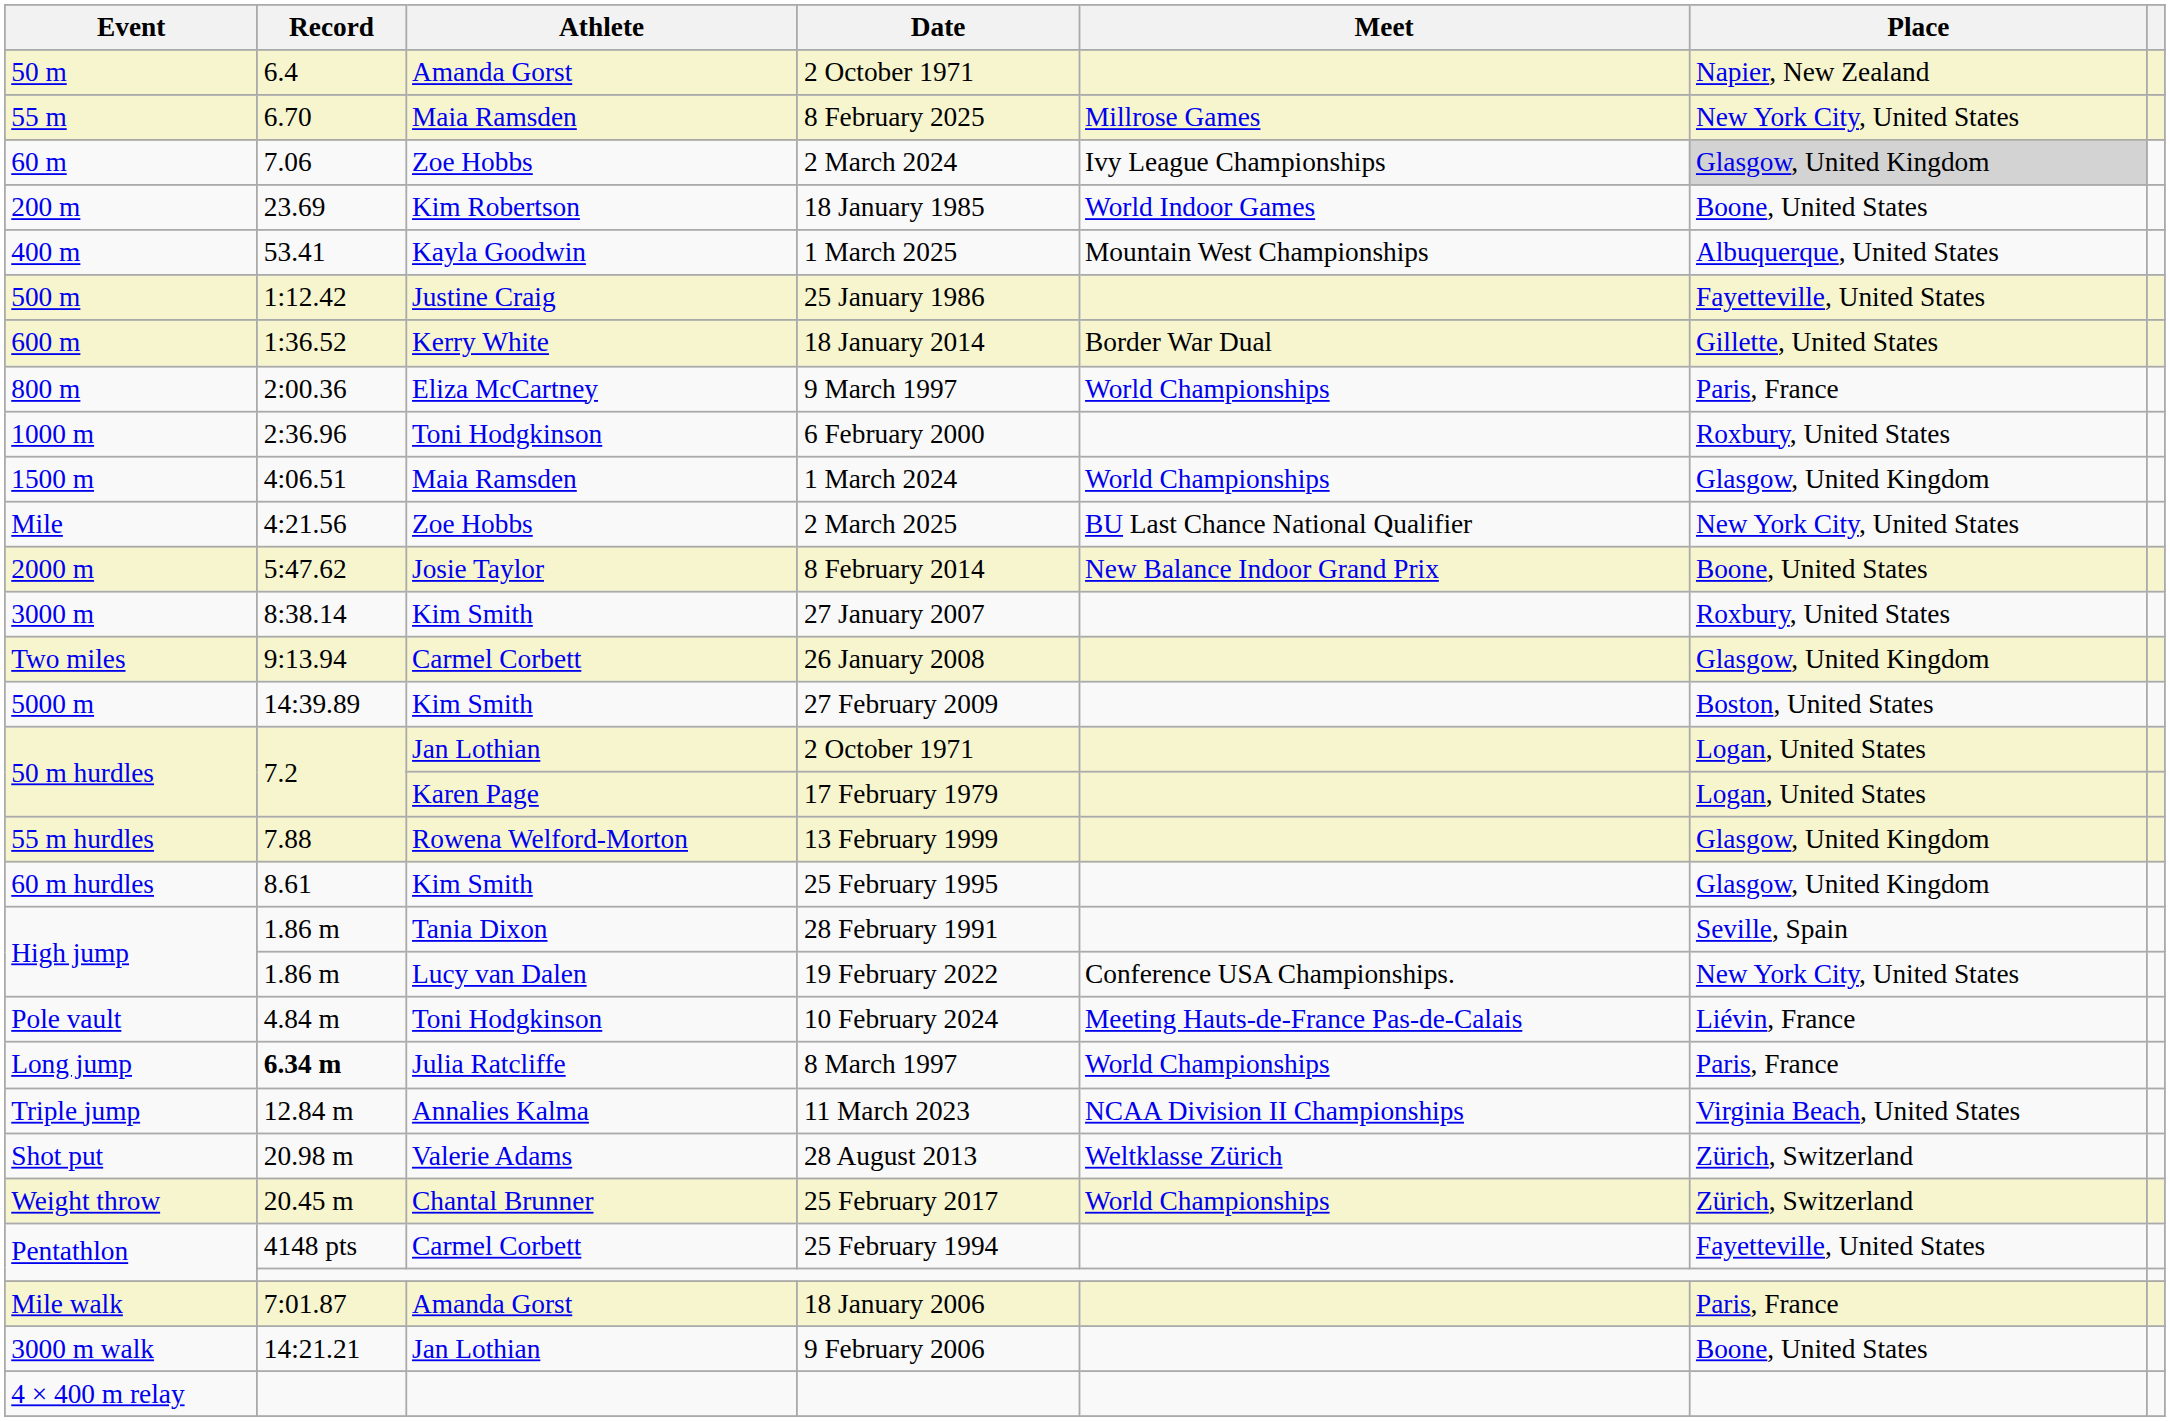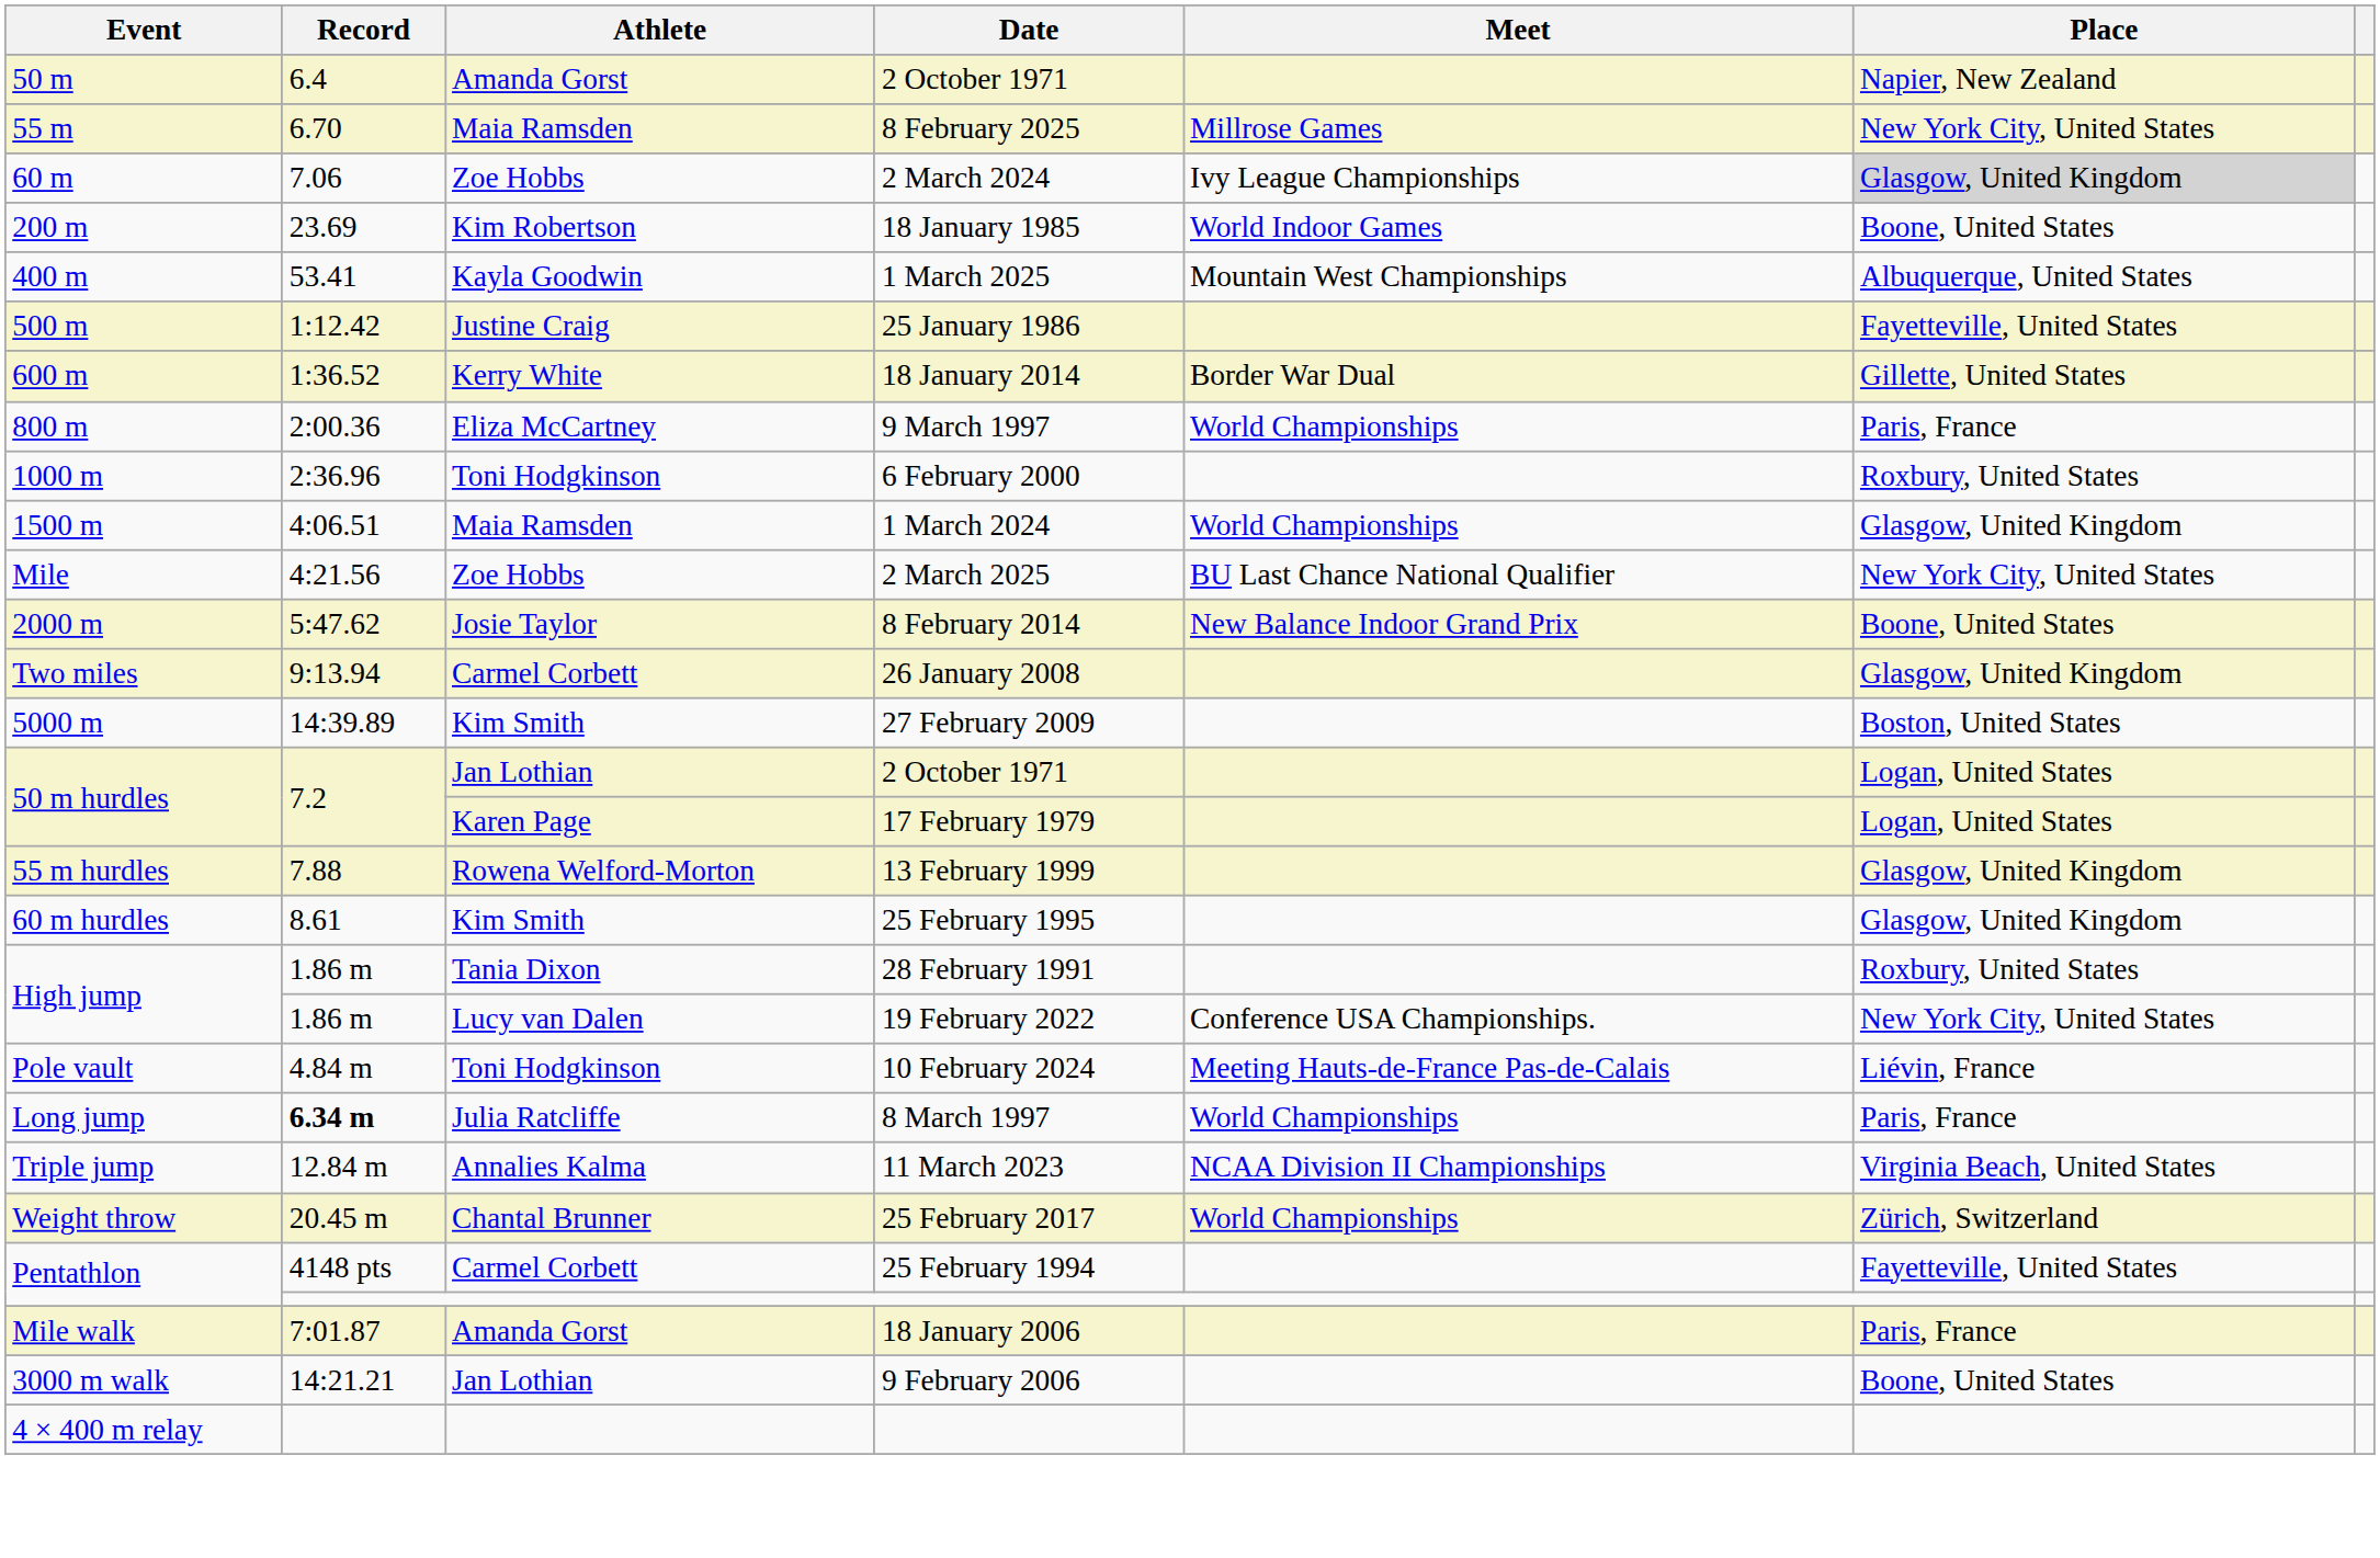 <table class="wikitable" style="font-size:95%; width: 95%;">
 <tr>
 <th>Event</th>
 <th>Record</th>
 <th>Athlete</th>
 <th>Date</th>
 <th>Meet</th>
 <th>Place</th>
 <th></th>
 </tr>
 <tr style="background:#f6F5CE;">
 <td><a href='#'>50 m</a></td>
 <td>6.4 </td>
 <td><a href='#'>Amanda Gorst</a></td>
 <td>2 October 1971</td>
 <td></td>
 <td><a href='#'>Napier</a>, New Zealand</td>
 <td></td>
 </tr>
 <tr style="background:#f6F5CE;">
 <td><a href='#'>55 m</a></td>
 <td>6.70</td>
 <td><a href='#'>Maia Ramsden</a></td>
 <td>8 February 2025</td>
 <td><a href='#'>Millrose Games</a></td>
 <td><a href='#'>New York City</a>, United States</td>
 <td></td>
 </tr>
 <tr>
 <td><a href='#'>60 m</a></td>
 <td>7.06</td>
 <td><a href='#'>Zoe Hobbs</a></td>
 <td>2 March 2024</td>
 <td>Ivy League Championships</td>
 <td style="background: lightgrey;"><a href='#'>Glasgow</a>, United Kingdom</td>
 <td></td>
 </tr>
 <tr>
 <td><a href='#'>200 m</a></td>
 <td>23.69</td>
 <td><a href='#'>Kim Robertson</a></td>
 <td>18 January 1985</td>
 <td><a href='#'>World Indoor Games</a></td>
 <td><a href='#'>Boone</a>, United States</td>
 <td></td>
 </tr>
 <tr>
 <td><a href='#'>400 m</a></td>
 <td>53.41 </td>
 <td><a href='#'>Kayla Goodwin</a></td>
 <td>1 March 2025</td>
 <td>Mountain West Championships</td>
 <td><a href='#'>Albuquerque</a>, United States</td>
 <td></td>
 </tr>
 <tr style="background:#f6F5CE;">
 <td><a href='#'>500 m</a></td>
 <td>1:12.42</td>
 <td><a href='#'>Justine Craig</a></td>
 <td>25 January 1986</td>
 <td></td>
 <td><a href='#'>Fayetteville</a>, United States</td>
 <td></td>
 </tr>
 <tr style="background:#f6F5CE;">
 <td><a href='#'>600 m</a></td>
 <td>1:36.52</td>
 <td><a href='#'>Kerry White</a></td>
 <td>18 January 2014</td>
 <td>Border War Dual</td>
 <td><a href='#'>Gillette</a>, United States</td>
 <td></td>
 </tr>
 <tr>
 <td><a href='#'>800 m</a></td>
 <td>2:00.36</td>
 <td><a href='#'>Eliza McCartney</a></td>
 <td>9 March 1997</td>
 <td><a href='#'>World Championships</a></td>
 <td><a href='#'>Paris</a>, France</td>
 <td></td>
 </tr>
 <tr>
 <td><a href='#'>1000 m</a></td>
 <td>2:36.96</td>
 <td><a href='#'>Toni Hodgkinson</a></td>
 <td>6 February 2000</td>
 <td></td>
 <td><a href='#'>Roxbury</a>, United States</td>
 <td></td>
 </tr>
 <tr>
 <td><a href='#'>1500 m</a></td>
 <td>4:06.51</td>
 <td><a href='#'>Maia Ramsden</a></td>
 <td>1 March 2024</td>
 <td><a href='#'>World Championships</a></td>
 <td><a href='#'>Glasgow</a>, United Kingdom</td>
 <td></td>
 </tr>
 <tr>
 <td><a href='#'>Mile</a></td>
 <td>4:21.56</td>
 <td><a href='#'>Zoe Hobbs</a></td>
 <td>2 March 2025</td>
 <td><a href='#'>BU</a> Last Chance National Qualifier</td>
 <td><a href='#'>New York City</a>, United States</td>
 <td></td>
 </tr>
 <tr style="background:#f6F5CE;">
 <td><a href='#'>2000 m</a></td>
 <td>5:47.62</td>
 <td><a href='#'>Josie Taylor</a></td>
 <td>8 February 2014</td>
 <td><a href='#'>New Balance Indoor Grand Prix</a></td>
 <td><a href='#'>Boone</a>, United States</td>
 <td></td>
 </tr>
-<tr>
-<td><a href='#'>3000 m</a></td>
-<td>8:38.14</td>
-<td><a href='#'>Kim Smith</a></td>
-<td>27 January 2007</td>
-<td></td>
-<td><a href='#'>Roxbury</a>, United States</td>
-<td></td>
-</tr>
 <tr style="background:#f6F5CE;">
 <td><a href='#'>Two miles</a></td>
 <td>9:13.94</td>
 <td><a href='#'>Carmel Corbett</a></td>
 <td>26 January 2008</td>
 <td></td>
 <td><a href='#'>Glasgow</a>, United Kingdom</td>
 <td></td>
 </tr>
 <tr>
 <td><a href='#'>5000 m</a></td>
 <td>14:39.89</td>
 <td><a href='#'>Kim Smith</a></td>
 <td>27 February 2009</td>
 <td></td>
 <td><a href='#'>Boston</a>, United States</td>
 <td></td>
 </tr>
 <tr style="background:#f6F5CE;">
 <td rowspan=2><a href='#'>50 m hurdles</a></td>
 <td rowspan=2>7.2 </td>
 <td><a href='#'>Jan Lothian</a></td>
 <td>2 October 1971</td>
 <td></td>
 <td><a href='#'>Logan</a>, United States</td>
 <td></td>
 </tr>
 <tr style="background:#f6F5CE;">
 <td><a href='#'>Karen Page</a></td>
 <td>17 February 1979</td>
 <td></td>
 <td><a href='#'>Logan</a>, United States</td>
 <td></td>
 </tr>
 <tr style="background:#f6F5CE;">
 <td><a href='#'>55 m hurdles</a></td>
 <td>7.88</td>
 <td><a href='#'>Rowena Welford-Morton</a></td>
 <td>13 February 1999</td>
 <td></td>
 <td><a href='#'>Glasgow</a>, United Kingdom</td>
 <td></td>
 </tr>
 <tr>
 <td><a href='#'>60 m hurdles</a></td>
 <td>8.61</td>
 <td><a href='#'>Kim Smith</a></td>
 <td>25 February 1995</td>
 <td></td>
 <td><a href='#'>Glasgow</a>, United Kingdom</td>
 <td></td>
 </tr>
 <tr>
 <td rowspan=2><a href='#'>High jump</a></td>
 <td>1.86 m</td>
 <td><a href='#'>Tania Dixon</a></td>
 <td>28 February 1991</td>
 <td></td>
-<td><a href='#'>Seville</a>, Spain</td>
+<td><a href='#'>Roxbury</a>, United States</td>
 <td></td>
 </tr>
 <tr>
 <td>1.86 m</td>
 <td><a href='#'>Lucy van Dalen</a></td>
 <td>19 February 2022</td>
 <td>Conference USA Championships.</td>
 <td><a href='#'>New York City</a>, United States</td>
 <td></td>
 </tr>
 <tr>
 <td><a href='#'>Pole vault</a></td>
 <td>4.84 m</td>
 <td><a href='#'>Toni Hodgkinson</a></td>
 <td>10 February 2024</td>
 <td><a href='#'>Meeting Hauts-de-France Pas-de-Calais</a></td>
 <td><a href='#'>Liévin</a>, France</td>
 <td></td>
 </tr>
 <tr>
 <td><a href='#'>Long jump</a></td>
 <td><strong>6.34 m</strong></td>
 <td><a href='#'>Julia Ratcliffe</a></td>
 <td>8 March 1997</td>
 <td><a href='#'>World Championships</a></td>
 <td><a href='#'>Paris</a>, France</td>
 <td></td>
 </tr>
 <tr>
 <td><a href='#'>Triple jump</a></td>
 <td>12.84 m</td>
 <td><a href='#'>Annalies Kalma</a></td>
 <td>11 March 2023</td>
 <td><a href='#'>NCAA Division II Championships</a></td>
 <td><a href='#'>Virginia Beach</a>, United States</td>
-<td></td>
-</tr>
-<tr>
-<td><a href='#'>Shot put</a></td>
-<td>20.98 m</td>
-<td><a href='#'>Valerie Adams</a></td>
-<td>28 August 2013</td>
-<td><a href='#'>Weltklasse Zürich</a></td>
-<td><a href='#'>Zürich</a>, Switzerland</td>
 <td></td>
 </tr>
 <tr style="background:#f6F5CE;">
 <td><a href='#'>Weight throw</a></td>
 <td>20.45 m</td>
 <td><a href='#'>Chantal Brunner</a></td>
 <td>25 February 2017</td>
 <td><a href='#'>World Championships</a></td>
 <td><a href='#'>Zürich</a>, Switzerland</td>
 <td></td>
 </tr>
 <tr>
 <td rowspan=2><a href='#'>Pentathlon</a></td>
 <td>4148 pts</td>
 <td><a href='#'>Carmel Corbett</a></td>
 <td>25 February 1994</td>
 <td></td>
 <td><a href='#'>Fayetteville</a>, United States</td>
 <td></td>
 </tr>
 <tr>
 <td colspan=5></td>
 <td></td>
 </tr>
 <tr style="background:#f6F5CE;">
 <td><a href='#'>Mile walk</a></td>
 <td>7:01.87</td>
 <td><a href='#'>Amanda Gorst</a></td>
 <td>18 January 2006</td>
 <td></td>
 <td><a href='#'>Paris</a>, France</td>
 <td></td>
 </tr>
 <tr>
 <td><a href='#'>3000 m walk</a></td>
 <td>14:21.21  </td>
 <td><a href='#'>Jan Lothian</a></td>
 <td>9 February 2006</td>
 <td></td>
 <td><a href='#'>Boone</a>, United States</td>
 <td></td>
 </tr>
 <tr>
 <td><a href='#'>4 × 400 m relay</a></td>
 <td></td>
 <td></td>
 <td></td>
 <td></td>
 <td></td>
 <td></td>
 </tr>
 </table>
